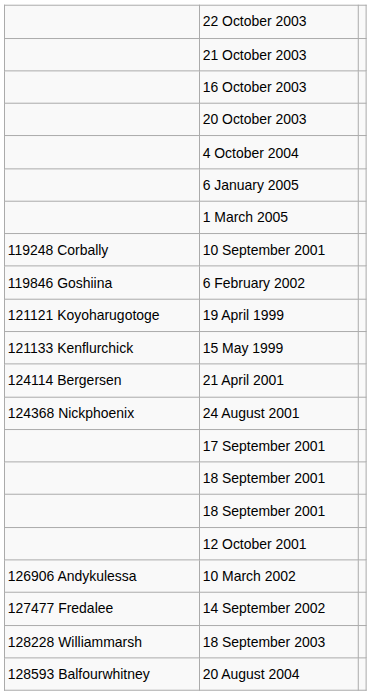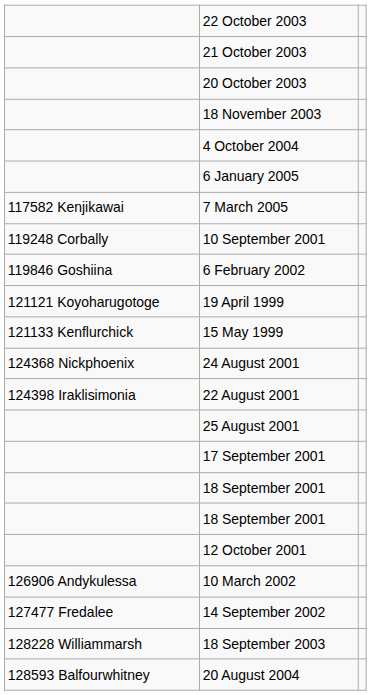 <table class="wikitable" style="font-size: 89%; float: left; width: 26em; margin-right: 1em; height: 700px">
 <tr>
 <td></td>
 <td>22 October 2003</td>
 <td></td>
 </tr>
 <tr>
 <td></td>
 <td>21 October 2003</td>
 <td></td>
 </tr>
 <tr>
 <td></td>
-<td>16 October 2003</td>
+<td>20 October 2003</td>
 <td></td>
 </tr>
 <tr>
 <td></td>
-<td>20 October 2003</td>
+<td>18 November 2003</td>
 <td></td>
 </tr>
 <tr>
 <td></td>
 <td>4 October 2004</td>
 <td></td>
 </tr>
 <tr>
 <td></td>
 <td>6 January 2005</td>
 <td></td>
 </tr>
 <tr>
-<td></td>
-<td>1 March 2005</td>
+<td>117582 Kenjikawai</td>
+<td>7 March 2005</td>
 <td></td>
 </tr>
 <tr>
 <td>119248 Corbally</td>
 <td>10 September 2001</td>
 <td></td>
 </tr>
 <tr>
 <td>119846 Goshiina</td>
 <td>6 February 2002</td>
 <td></td>
 </tr>
 <tr>
 <td>121121 Koyoharugotoge</td>
 <td>19 April 1999</td>
 <td></td>
 </tr>
 <tr>
 <td>121133 Kenflurchick</td>
 <td>15 May 1999</td>
 <td></td>
 </tr>
 <tr>
-<td>124114 Bergersen</td>
-<td>21 April 2001</td>
+<td>124368 Nickphoenix</td>
+<td>24 August 2001</td>
 <td></td>
 </tr>
 <tr>
-<td>124368 Nickphoenix</td>
-<td>24 August 2001</td>
+<td>124398 Iraklisimonia</td>
+<td>22 August 2001</td>
+<td></td>
+</tr>
+<tr>
+<td></td>
+<td>25 August 2001</td>
 <td></td>
 </tr>
 <tr>
 <td></td>
 <td>17 September 2001</td>
 <td></td>
 </tr>
 <tr>
 <td></td>
 <td>18 September 2001</td>
 <td></td>
 </tr>
 <tr>
 <td></td>
 <td>18 September 2001</td>
 <td></td>
 </tr>
 <tr>
 <td></td>
 <td>12 October 2001</td>
 <td></td>
 </tr>
 <tr>
 <td>126906 Andykulessa</td>
 <td>10 March 2002</td>
 <td></td>
 </tr>
 <tr>
 <td>127477 Fredalee</td>
 <td>14 September 2002</td>
 <td></td>
 </tr>
 <tr>
 <td>128228 Williammarsh</td>
 <td>18 September 2003</td>
 <td></td>
 </tr>
 <tr>
 <td>128593 Balfourwhitney</td>
 <td>20 August 2004</td>
 <td></td>
 </tr>
 </table>
